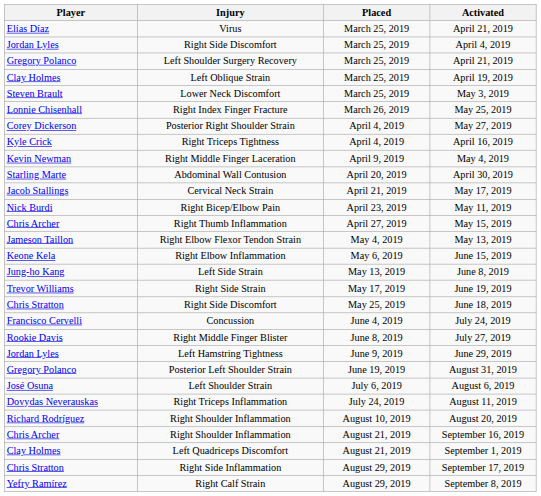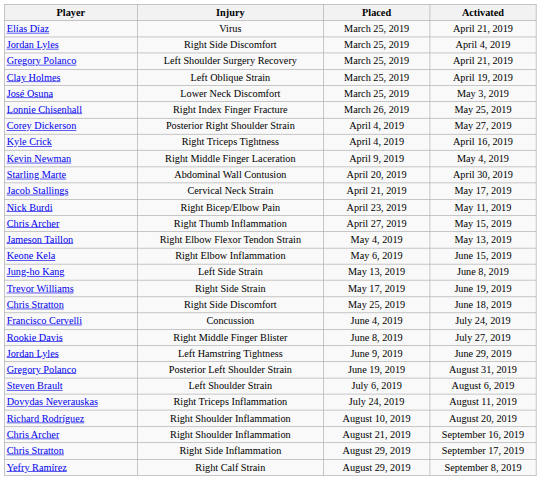 <table class="wikitable" style="width:52em; border:0; text-align:center;">
 <tr>
 <th width=25%>Player</th>
 <th width=35% class=unsortable>Injury</th>
 <th width=20% class=unsortable>Placed</th>
 <th width=20% class=unsortable>Activated</th>
 </tr>
 <tr>
 <td align=left><a href='#'>Elías Díaz</a></td>
 <td>Virus</td>
 <td>March 25, 2019</td>
 <td>April 21, 2019</td>
 </tr>
 <tr>
 <td align=left><a href='#'>Jordan Lyles</a></td>
 <td>Right Side Discomfort</td>
 <td>March 25, 2019</td>
 <td>April 4, 2019</td>
 </tr>
 <tr>
 <td align=left><a href='#'>Gregory Polanco</a></td>
 <td>Left Shoulder Surgery Recovery</td>
 <td>March 25, 2019</td>
 <td>April 21, 2019</td>
 </tr>
 <tr>
 <td align=left><a href='#'>Clay Holmes</a></td>
 <td>Left Oblique Strain</td>
 <td>March 25, 2019</td>
 <td>April 19, 2019</td>
 </tr>
 <tr>
-<td align=left><a href='#'>Steven Brault</a></td>
+<td align=left><a href='#'>José Osuna</a></td>
 <td>Lower Neck Discomfort</td>
 <td>March 25, 2019</td>
 <td>May 3, 2019</td>
 </tr>
 <tr>
 <td align=left><a href='#'>Lonnie Chisenhall</a></td>
 <td>Right Index Finger Fracture</td>
 <td>March 26, 2019</td>
 <td>May 25, 2019</td>
 </tr>
 <tr>
 <td align=left><a href='#'>Corey Dickerson</a></td>
 <td>Posterior Right Shoulder Strain</td>
 <td>April 4, 2019</td>
 <td>May 27, 2019</td>
 </tr>
 <tr>
 <td align=left><a href='#'>Kyle Crick</a></td>
 <td>Right Triceps Tightness</td>
 <td>April 4, 2019</td>
 <td>April 16, 2019</td>
 </tr>
 <tr>
 <td align=left><a href='#'>Kevin Newman</a></td>
 <td>Right Middle Finger Laceration</td>
 <td>April 9, 2019</td>
 <td>May 4, 2019</td>
 </tr>
 <tr>
 <td align=left><a href='#'>Starling Marte</a></td>
 <td>Abdominal Wall Contusion</td>
 <td>April 20, 2019</td>
 <td>April 30, 2019</td>
 </tr>
 <tr>
 <td align=left><a href='#'>Jacob Stallings</a></td>
 <td>Cervical Neck Strain</td>
 <td>April 21, 2019</td>
 <td>May 17, 2019</td>
 </tr>
 <tr>
 <td align=left><a href='#'>Nick Burdi</a></td>
 <td>Right Bicep/Elbow Pain</td>
 <td>April 23, 2019</td>
 <td>May 11, 2019</td>
 </tr>
 <tr>
 <td align=left><a href='#'>Chris Archer</a></td>
 <td>Right Thumb Inflammation</td>
 <td>April 27, 2019</td>
 <td>May 15, 2019</td>
 </tr>
 <tr>
 <td align=left><a href='#'>Jameson Taillon</a></td>
 <td>Right Elbow Flexor Tendon Strain</td>
 <td>May 4, 2019</td>
 <td>May 13, 2019</td>
 </tr>
 <tr>
 <td align=left><a href='#'>Keone Kela</a></td>
 <td>Right Elbow Inflammation</td>
 <td>May 6, 2019</td>
 <td>June 15, 2019</td>
 </tr>
 <tr>
 <td align=left><a href='#'>Jung-ho Kang</a></td>
 <td>Left Side Strain</td>
 <td>May 13, 2019</td>
 <td>June 8, 2019</td>
 </tr>
 <tr>
 <td align=left><a href='#'>Trevor Williams</a></td>
 <td>Right Side Strain</td>
 <td>May 17, 2019</td>
 <td>June 19, 2019</td>
 </tr>
 <tr>
 <td align=left><a href='#'>Chris Stratton</a></td>
 <td>Right Side Discomfort</td>
 <td>May 25, 2019</td>
 <td>June 18, 2019</td>
 </tr>
 <tr>
 <td align=left><a href='#'>Francisco Cervelli</a></td>
 <td>Concussion</td>
 <td>June 4, 2019</td>
 <td>July 24, 2019</td>
 </tr>
 <tr>
 <td align=left><a href='#'>Rookie Davis</a></td>
 <td>Right Middle Finger Blister</td>
 <td>June 8, 2019</td>
 <td>July 27, 2019</td>
 </tr>
 <tr>
 <td align=left><a href='#'>Jordan Lyles</a></td>
 <td>Left Hamstring Tightness</td>
 <td>June 9, 2019</td>
 <td>June 29, 2019</td>
 </tr>
 <tr>
 <td align=left><a href='#'>Gregory Polanco</a></td>
 <td>Posterior Left Shoulder Strain</td>
 <td>June 19, 2019</td>
 <td>August 31, 2019</td>
 </tr>
 <tr>
-<td align=left><a href='#'>José Osuna</a></td>
+<td align=left><a href='#'>Steven Brault</a></td>
 <td>Left Shoulder Strain</td>
 <td>July 6, 2019</td>
 <td>August 6, 2019</td>
 </tr>
 <tr>
 <td align=left><a href='#'>Dovydas Neverauskas</a></td>
 <td>Right Triceps Inflammation</td>
 <td>July 24, 2019</td>
 <td>August 11, 2019</td>
 </tr>
 <tr>
 <td align=left><a href='#'>Richard Rodríguez</a></td>
 <td>Right Shoulder Inflammation</td>
 <td>August 10, 2019</td>
 <td>August 20, 2019</td>
 </tr>
 <tr>
 <td align=left><a href='#'>Chris Archer</a></td>
 <td>Right Shoulder Inflammation</td>
 <td>August 21, 2019</td>
 <td>September 16, 2019</td>
 </tr>
 <tr>
-<td align=left><a href='#'>Clay Holmes</a></td>
-<td>Left Quadriceps Discomfort</td>
-<td>August 21, 2019</td>
-<td>September 1, 2019</td>
-</tr>
-<tr>
 <td align=left><a href='#'>Chris Stratton</a></td>
 <td>Right Side Inflammation</td>
 <td>August 29, 2019</td>
 <td>September 17, 2019</td>
 </tr>
 <tr>
 <td align=left><a href='#'>Yefry Ramírez</a></td>
 <td>Right Calf Strain</td>
 <td>August 29, 2019</td>
 <td>September 8, 2019</td>
 </tr>
 <tr>
 </tr>
 </table>
